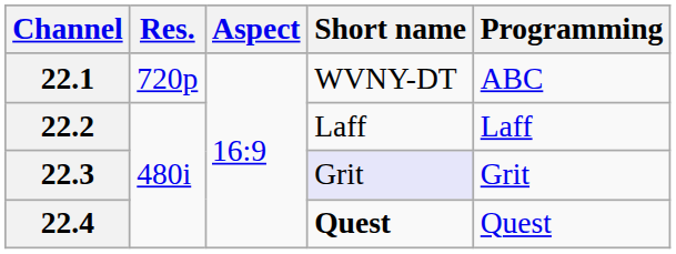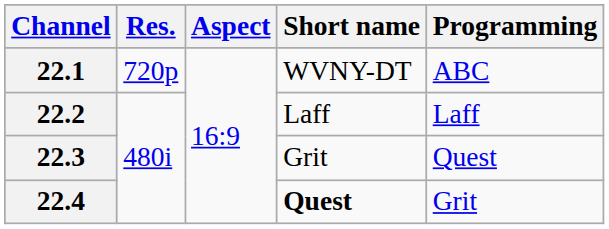 <table class="wikitable">
 <tr>
 <th scope = "col"><a href='#'>Channel</a></th>
 <th scope = "col"><a href='#'>Res.</a></th>
 <th scope = "col"><a href='#'>Aspect</a></th>
 <th scope = "col">Short name</th>
 <th scope = "col">Programming</th>
 </tr>
 <tr>
 <th scope = "row">22.1</th>
 <td><a href='#'>720p</a></td>
 <td rowspan="4"><a href='#'>16:9</a></td>
 <td>WVNY-DT</td>
 <td><a href='#'>ABC</a></td>
 </tr>
 <tr>
 <th scope = "row">22.2</th>
 <td rowspan="3"><a href='#'>480i</a></td>
 <td>Laff</td>
 <td><a href='#'>Laff</a></td>
 </tr>
 <tr>
 <th scope = "row">22.3</th>
-<td style="background: lavender;">Grit</td>
-<td><a href='#'>Grit</a></td>
+<td>Grit</td>
+<td><a href='#'>Quest</a></td>
 </tr>
 <tr>
 <th scope = "row">22.4</th>
 <td><strong>Quest</strong></td>
-<td><a href='#'>Quest</a></td>
+<td><a href='#'>Grit</a></td>
 </tr>
 </table>
